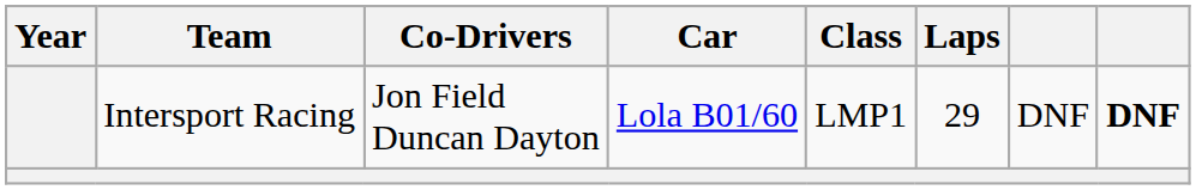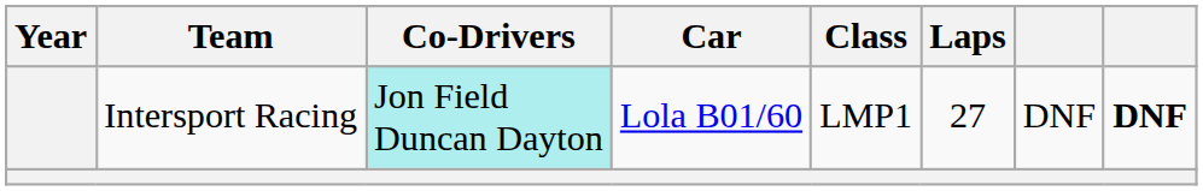 <table class="wikitable" style="text-align:center; font-size:90%">
 <tr>
 <th>Year</th>
 <th>Team</th>
 <th>Co-Drivers</th>
 <th>Car</th>
 <th>Class</th>
 <th>Laps</th>
 <th></th>
 <th></th>
 </tr>
 <tr>
 <th></th>
 <td align=left> Intersport Racing</td>
-<td align=left> Jon Field<br> Duncan Dayton</td>
+<td align=left style="background: paleturquoise;"> Jon Field<br> Duncan Dayton</td>
 <td align=left><a href='#'>Lola B01/60</a></td>
 <td>LMP1</td>
-<td>29</td>
+<td>27</td>
 <td>DNF</td>
 <td><strong>DNF</strong></td>
 </tr>
 <tr>
 <th colspan="8"></th>
 </tr>
 </table>
